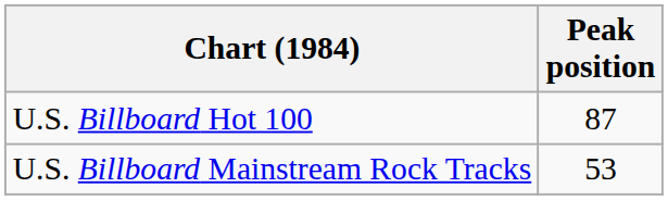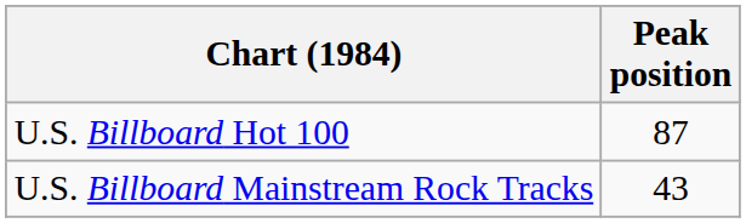 <table class="wikitable sortable">
 <tr>
 <th align="center">Chart (1984)</th>
 <th align="center">Peak<br>position</th>
 </tr>
 <tr>
 <td>U.S. <a href='#'><em>Billboard</em> Hot 100</a></td>
 <td align="center">87</td>
 </tr>
 <tr>
 <td>U.S. <a href='#'><em>Billboard</em> Mainstream Rock Tracks</a></td>
-<td align="center">53</td>
+<td align="center">43</td>
 </tr>
 </table>
